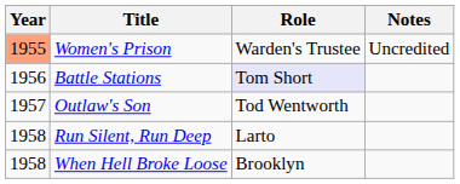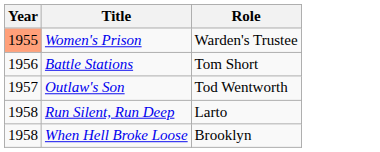 <table class="wikitable">
 <tr>
 <th>Year</th>
 <th>Title</th>
 <th>Role</th>
-<th>Notes</th>
 </tr>
 <tr>
 <td style="background: lightsalmon;">1955</td>
 <td><em><a href='#'>Women's Prison</a></em></td>
 <td>Warden's Trustee</td>
-<td>Uncredited</td>
 </tr>
 <tr>
 <td>1956</td>
 <td><em><a href='#'>Battle Stations</a></em></td>
-<td style="background: lavender;">Tom Short</td>
-<td></td>
+<td>Tom Short</td>
 </tr>
 <tr>
 <td>1957</td>
 <td><em><a href='#'>Outlaw's Son</a></em></td>
 <td>Tod Wentworth</td>
-<td></td>
 </tr>
 <tr>
 <td>1958</td>
 <td><em><a href='#'>Run Silent, Run Deep</a></em></td>
 <td>Larto</td>
-<td></td>
 </tr>
 <tr>
 <td>1958</td>
 <td><em><a href='#'>When Hell Broke Loose</a></em></td>
 <td>Brooklyn</td>
-<td></td>
 </tr>
 </table>
